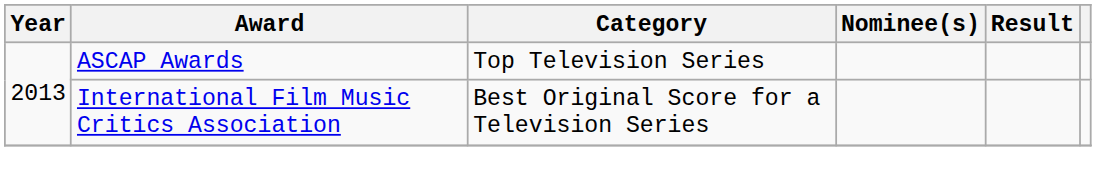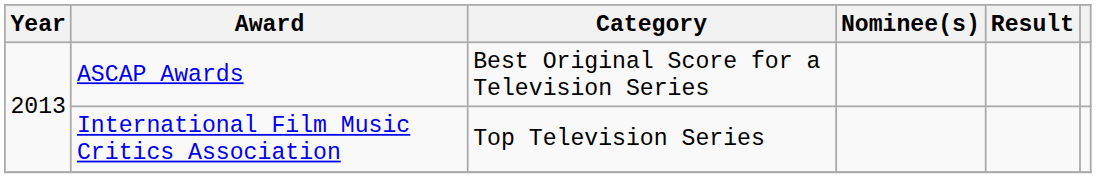 <table class="wikitable sortable plainrowheaders">
 <tr>
 <th>Year</th>
 <th>Award</th>
 <th>Category</th>
 <th>Nominee(s)</th>
 <th>Result</th>
 <th class="unsortable"></th>
 </tr>
 <tr>
 <td rowspan="2">2013</td>
 <td scope="row"><a href='#'>ASCAP Awards</a></td>
-<td scope="row">Top Television Series</td>
+<td scope="row">Best Original Score for a Television Series</td>
 <td scope="row"></td>
 <td></td>
 <td></td>
 </tr>
 <tr>
 <td scope="row"><a href='#'>International Film Music Critics Association</a></td>
-<td scope="row">Best Original Score for a Television Series</td>
+<td scope="row">Top Television Series</td>
 <td scope="row"></td>
 <td></td>
 <td></td>
 </tr>
 <tr>
 </tr>
 </table>
